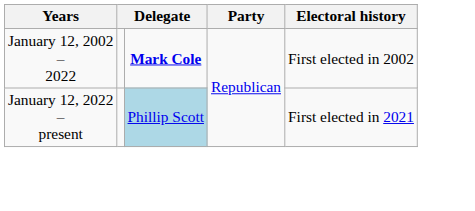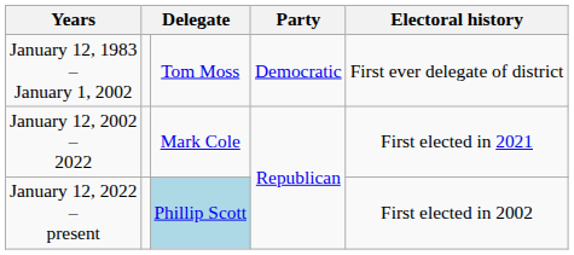 <table class=wikitable style="text-align:center">
 <tr valign=bottom>
 <th>Years</th>
 <th colspan=2>Delegate</th>
 <th>Party</th>
 <th>Electoral history</th>
 </tr>
 <tr>
+<td nowrap><span>January 12, 1983</span><br>–<br><span>January 1, 2002</span></td>
+<td align=left></td>
+<td><a href='#'>Tom Moss</a></td>
+<td><a href='#'>Democratic</a></td>
+<td>First ever delegate of district</td>
+</tr>
+<tr>
 <td nowrap><span>January 12, 2002</span><br>–<br><span>2022</span></td>
 <td></td>
-<td><strong><a href='#'>Mark Cole</a></strong></td>
+<td><a href='#'>Mark Cole</a></td>
 <td rowspan="2" ><a href='#'>Republican</a></td>
-<td>First elected in 2002</td>
+<td>First elected in <a href='#'>2021</a></td>
 </tr>
 <tr>
 <td><span>January 12, 2022</span><br>–<br><span>present</span></td>
 <td></td>
 <td style="background: lightblue;"><a href='#'>Phillip Scott</a></td>
-<td>First elected in <a href='#'>2021</a></td>
+<td>First elected in 2002</td>
 </tr>
 </table>
